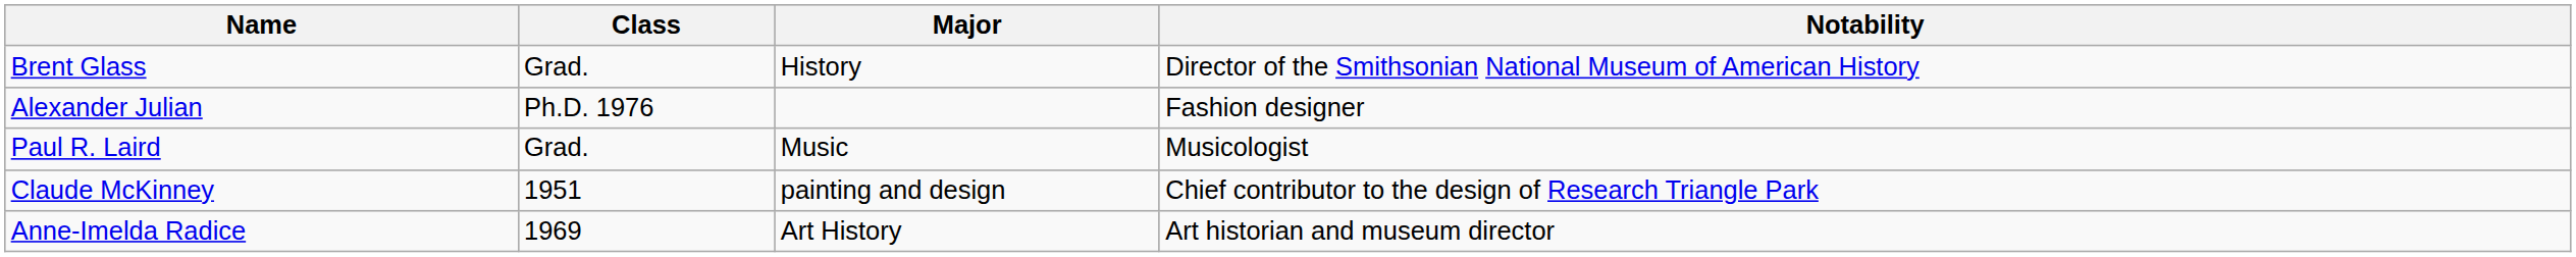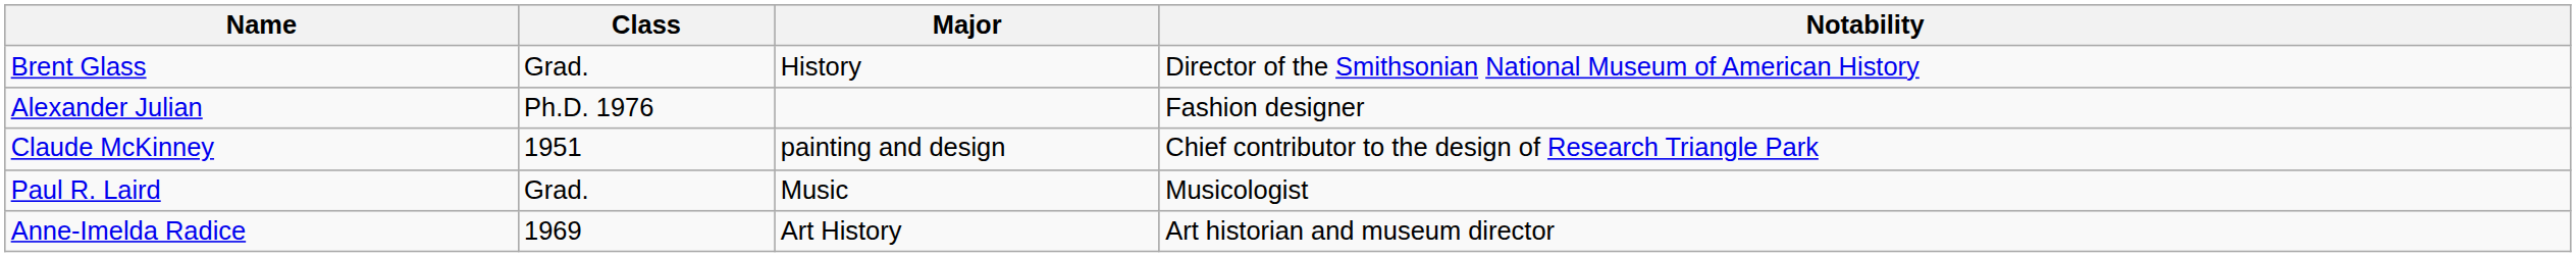 <table class="wikitable" width="100%">
 <tr>
 <th width="20%">Name</th>
 <th width="10%">Class</th>
 <th width="15%">Major</th>
 <th width="55%">Notability</th>
 </tr>
 <tr>
 <td><a href='#'>Brent Glass</a></td>
 <td>Grad.</td>
 <td>History</td>
 <td>Director of the <a href='#'>Smithsonian</a> <a href='#'>National Museum of American History</a></td>
 </tr>
 <tr>
 <td><a href='#'>Alexander Julian</a></td>
 <td>Ph.D. 1976</td>
 <td></td>
 <td>Fashion designer</td>
 </tr>
 <tr>
+<td><a href='#'>Claude McKinney</a></td>
+<td>1951</td>
+<td>painting and design</td>
+<td>Chief contributor to the design of <a href='#'>Research Triangle Park</a></td>
+</tr>
+<tr>
 <td><a href='#'>Paul R. Laird</a></td>
 <td>Grad.</td>
 <td>Music</td>
 <td>Musicologist</td>
-</tr>
-<tr>
-<td><a href='#'>Claude McKinney</a></td>
-<td>1951</td>
-<td>painting and design</td>
-<td>Chief contributor to the design of <a href='#'>Research Triangle Park</a></td>
 </tr>
 <tr>
 <td><a href='#'>Anne-Imelda Radice</a></td>
 <td>1969</td>
 <td>Art History</td>
 <td>Art historian and museum director</td>
 </tr>
 </table>
